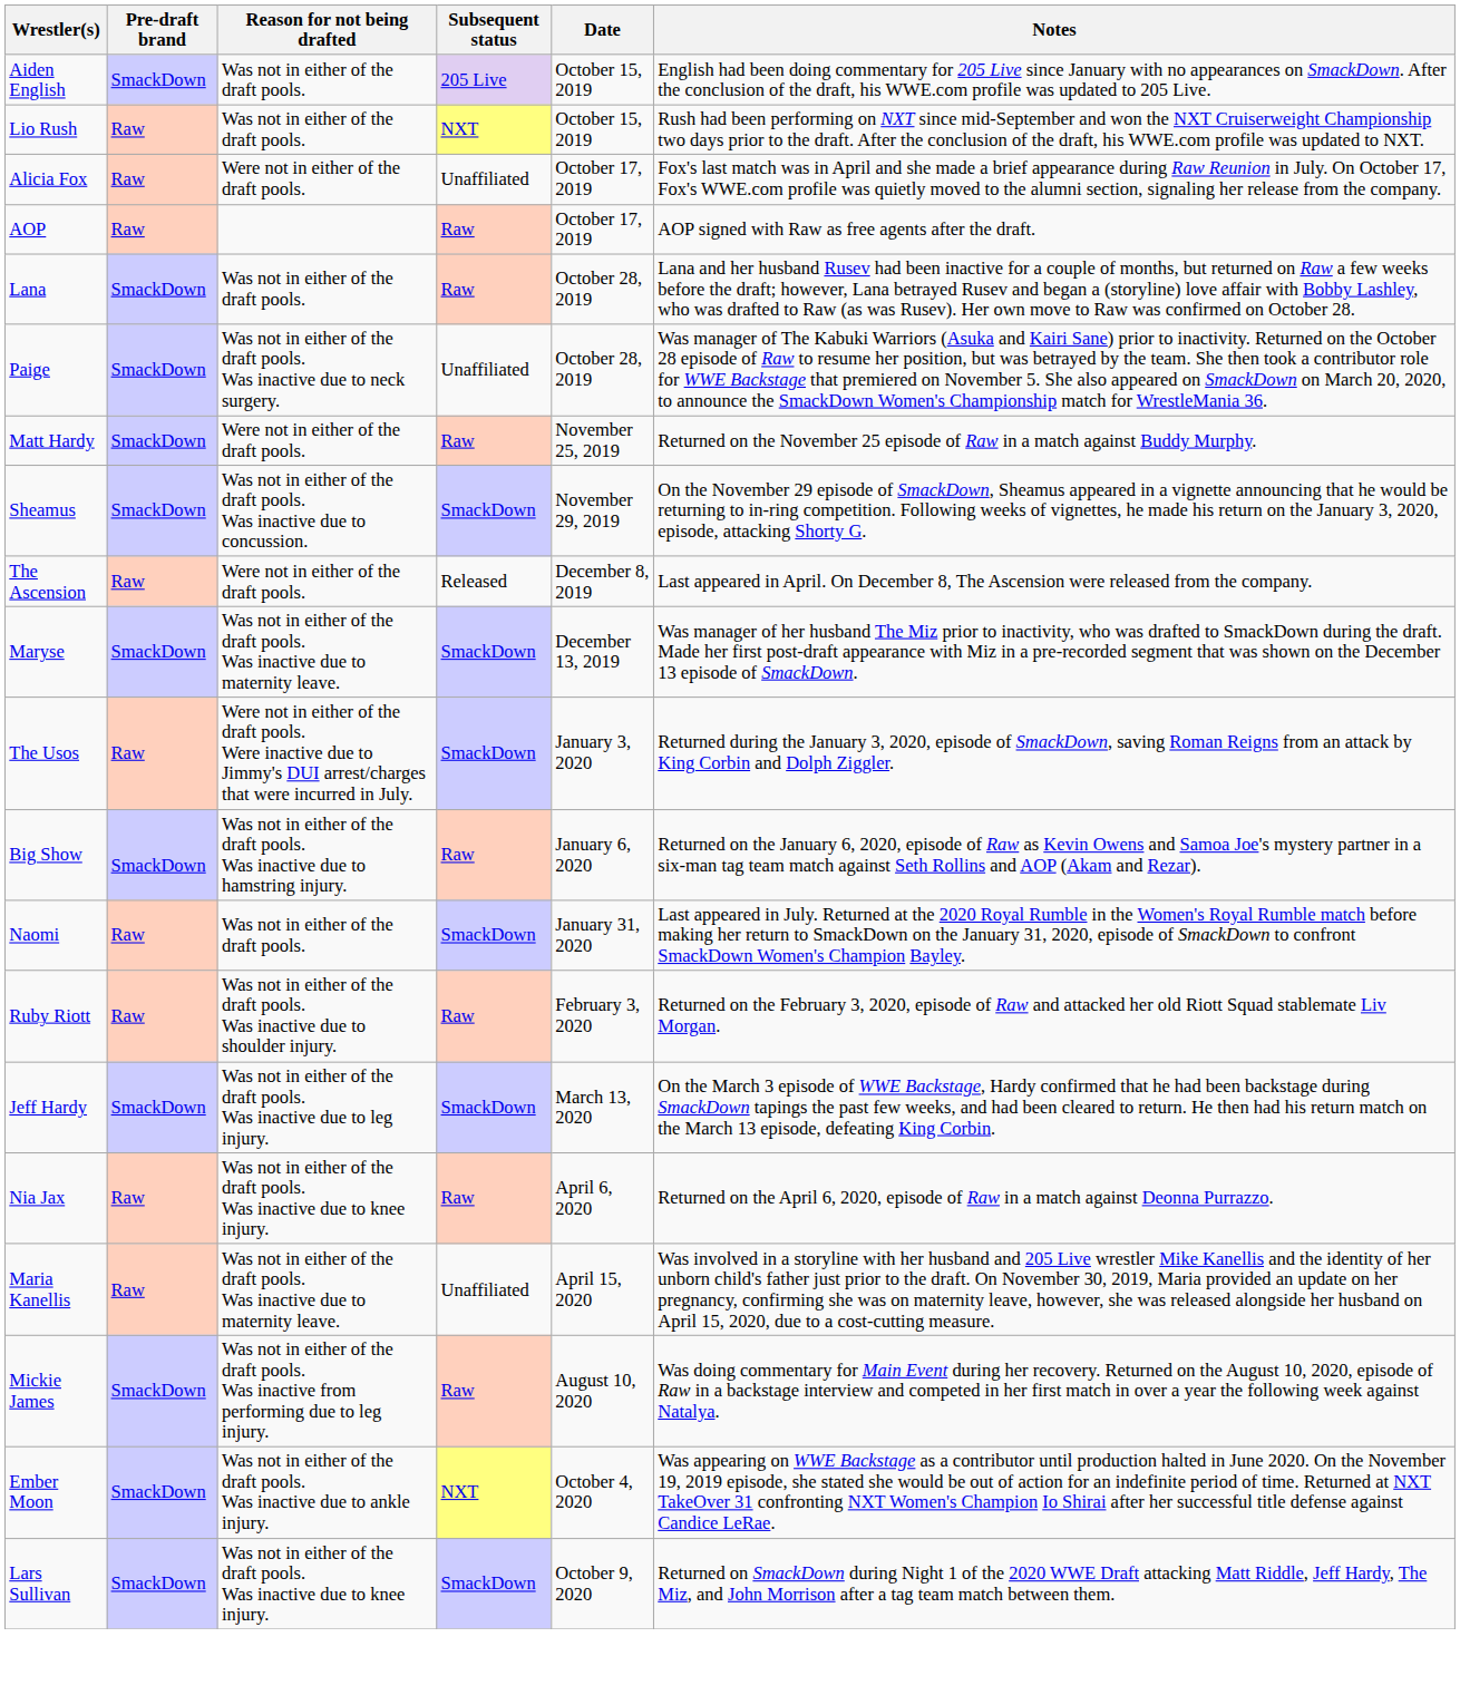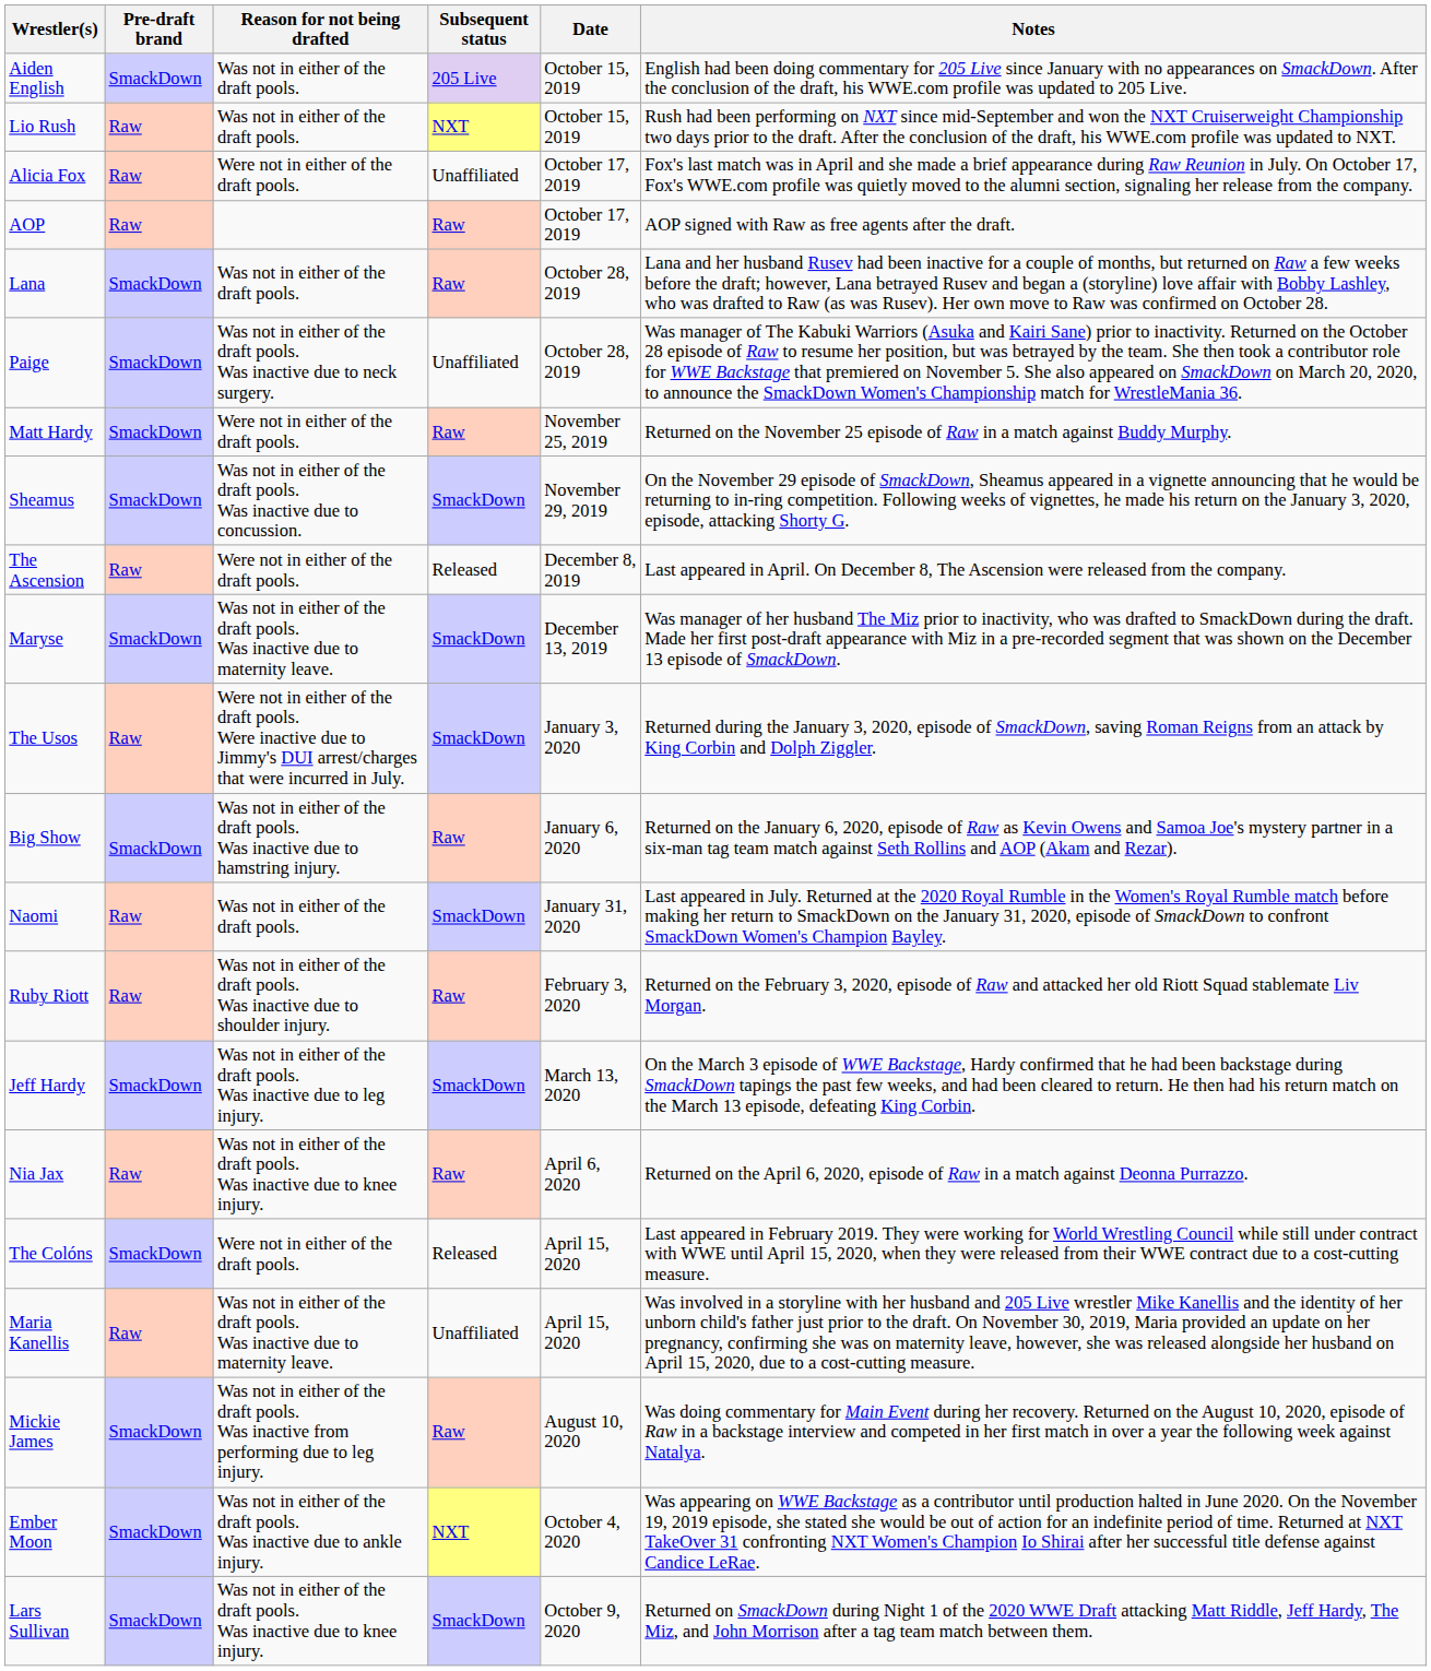 <table class="wikitable sortable" style="width:100%">
 <tr>
 <th>Wrestler(s)</th>
 <th>Pre-draft brand</th>
 <th>Reason for not being drafted</th>
 <th>Subsequent status</th>
 <th>Date</th>
 <th>Notes</th>
 </tr>
 <tr>
 <td><a href='#'>Aiden English</a></td>
 <td style="background:#ccf;"><a href='#'>SmackDown</a></td>
 <td>Was not in either of the draft pools.</td>
 <td style="background:#E0CEF2;"><a href='#'>205 Live</a></td>
 <td>October 15, 2019</td>
 <td>English had been doing commentary for <em><a href='#'>205 Live</a></em> since January with no appearances on <em><a href='#'>SmackDown</a></em>. After the conclusion of the draft, his WWE.com profile was updated to 205 Live.</td>
 </tr>
 <tr>
 <td><a href='#'>Lio Rush</a></td>
 <td style="background:#ffd0bd"><a href='#'>Raw</a></td>
 <td>Was not in either of the draft pools.</td>
 <td style="background:#FFFF80;"><a href='#'>NXT</a></td>
 <td>October 15, 2019</td>
 <td>Rush had been performing on <em><a href='#'>NXT</a></em> since mid-September and won the <a href='#'>NXT Cruiserweight Championship</a> two days prior to the draft. After the conclusion of the draft, his WWE.com profile was updated to NXT.</td>
 </tr>
 <tr>
 <td><a href='#'>Alicia Fox</a></td>
 <td style="background:#ffd0bd"><a href='#'>Raw</a></td>
 <td>Were not in either of the draft pools.</td>
 <td>Unaffiliated</td>
 <td>October 17, 2019</td>
 <td>Fox's last match was in April and she made a brief appearance during <em><a href='#'>Raw Reunion</a></em> in July. On October 17, Fox's WWE.com profile was quietly moved to the alumni section, signaling her release from the company.</td>
 </tr>
 <tr>
 <td><a href='#'>AOP</a><br></td>
 <td style="background:#ffd0bd"><a href='#'>Raw</a></td>
 <td></td>
 <td style="background:#ffd0bd"><a href='#'>Raw</a></td>
 <td>October 17, 2019</td>
 <td>AOP signed with Raw as free agents after the draft.</td>
 </tr>
 <tr>
 <td><a href='#'>Lana</a></td>
 <td style="background:#ccf;"><a href='#'>SmackDown</a></td>
 <td>Was not in either of the draft pools.</td>
 <td style="background:#ffd0bd"><a href='#'>Raw</a></td>
 <td>October 28, 2019</td>
 <td>Lana and her husband <a href='#'>Rusev</a> had been inactive for a couple of months, but returned on <em><a href='#'>Raw</a></em> a few weeks before the draft; however, Lana betrayed Rusev and began a (storyline) love affair with <a href='#'>Bobby Lashley</a>, who was drafted to Raw (as was Rusev). Her own move to Raw was confirmed on October 28.</td>
 </tr>
 <tr>
 <td><a href='#'>Paige</a></td>
 <td style="background:#ccf;"><a href='#'>SmackDown</a></td>
 <td>Was not in either of the draft pools.<br>Was inactive due to neck surgery.</td>
 <td>Unaffiliated</td>
 <td>October 28, 2019</td>
 <td>Was manager of The Kabuki Warriors (<a href='#'>Asuka</a> and <a href='#'>Kairi Sane</a>) prior to inactivity. Returned on the October 28 episode of <em><a href='#'>Raw</a></em> to resume her position, but was betrayed by the team. She then took a contributor role for <em><a href='#'>WWE Backstage</a></em> that premiered on November 5. She also appeared on <em><a href='#'>SmackDown</a></em> on March 20, 2020, to announce the <a href='#'>SmackDown Women's Championship</a> match for <a href='#'>WrestleMania 36</a>.</td>
 </tr>
 <tr>
 <td><a href='#'>Matt Hardy</a></td>
 <td style="background:#ccf;"><a href='#'>SmackDown</a></td>
 <td>Were not in either of the draft pools.</td>
 <td style="background:#ffd0bd;"><a href='#'>Raw</a></td>
 <td>November 25, 2019</td>
 <td>Returned on the November 25 episode of <em><a href='#'>Raw</a></em> in a match against <a href='#'>Buddy Murphy</a>.</td>
 </tr>
 <tr>
 <td><a href='#'>Sheamus</a></td>
 <td style="background:#ccf;"><a href='#'>SmackDown</a></td>
 <td>Was not in either of the draft pools.<br>Was inactive due to concussion.</td>
 <td style="background:#ccf;"><a href='#'>SmackDown</a></td>
 <td>November 29, 2019</td>
 <td>On the November 29 episode of <em><a href='#'>SmackDown</a></em>, Sheamus appeared in a vignette announcing that he would be returning to in-ring competition. Following weeks of vignettes, he made his return on the January 3, 2020, episode, attacking <a href='#'>Shorty G</a>.</td>
 </tr>
 <tr>
 <td><a href='#'>The Ascension</a><br></td>
 <td style="background:#ffd0bd"><a href='#'>Raw</a></td>
 <td>Were not in either of the draft pools.</td>
 <td>Released</td>
 <td>December 8, 2019</td>
 <td>Last appeared in April. On December 8, The Ascension were released from the company.</td>
 </tr>
 <tr>
 <td><a href='#'>Maryse</a></td>
 <td style="background:#ccf;"><a href='#'>SmackDown</a></td>
 <td>Was not in either of the draft pools.<br>Was inactive due to maternity leave.</td>
 <td style="background:#ccf;"><a href='#'>SmackDown</a></td>
 <td>December 13, 2019</td>
 <td>Was manager of her husband <a href='#'>The Miz</a> prior to inactivity, who was drafted to SmackDown during the draft. Made her first post-draft appearance with Miz in a pre-recorded segment that was shown on the December 13 episode of <em><a href='#'>SmackDown</a></em>.</td>
 </tr>
 <tr>
 <td><a href='#'>The Usos</a><br></td>
 <td style="background:#ffd0bd"><a href='#'>Raw</a></td>
 <td>Were not in either of the draft pools.<br>Were inactive due to Jimmy's <a href='#'>DUI</a> arrest/charges that were incurred in July.</td>
 <td style="background:#ccf;"><a href='#'>SmackDown</a></td>
 <td>January 3, 2020</td>
 <td>Returned during the January 3, 2020, episode of <em><a href='#'>SmackDown</a></em>, saving <a href='#'>Roman Reigns</a> from an attack by <a href='#'>King Corbin</a> and <a href='#'>Dolph Ziggler</a>.</td>
 </tr>
 <tr>
 <td><a href='#'>Big Show</a></td>
 <td style="background:#ccf;"><br><a href='#'>SmackDown</a></td>
 <td>Was not in either of the draft pools.<br>Was inactive due to hamstring injury.</td>
 <td style="background:#ffd0bd"><a href='#'>Raw</a></td>
 <td>January 6, 2020</td>
 <td>Returned on the January 6, 2020, episode of <em><a href='#'>Raw</a></em> as <a href='#'>Kevin Owens</a> and <a href='#'>Samoa Joe</a>'s mystery partner in a six-man tag team match against <a href='#'>Seth Rollins</a> and <a href='#'>AOP</a> (<a href='#'>Akam</a> and <a href='#'>Rezar</a>).</td>
 </tr>
 <tr>
 <td><a href='#'>Naomi</a></td>
 <td style="background:#ffd0bd"><a href='#'>Raw</a></td>
 <td>Was not in either of the draft pools.</td>
 <td style="background:#ccf;"><a href='#'>SmackDown</a></td>
 <td>January 31, 2020</td>
 <td>Last appeared in July. Returned at the <a href='#'>2020 Royal Rumble</a> in the <a href='#'>Women's Royal Rumble match</a> before making her return to SmackDown on the January 31, 2020, episode of <em>SmackDown</em> to confront <a href='#'>SmackDown Women's Champion</a> <a href='#'>Bayley</a>.</td>
 </tr>
 <tr>
 <td><a href='#'>Ruby Riott</a></td>
 <td style="background:#ffd0bd"><a href='#'>Raw</a></td>
 <td>Was not in either of the draft pools.<br>Was inactive due to shoulder injury.</td>
 <td style="background:#ffd0bd"><a href='#'>Raw</a></td>
 <td>February 3, 2020</td>
 <td>Returned on the February 3, 2020, episode of <em><a href='#'>Raw</a></em> and attacked her old Riott Squad stablemate <a href='#'>Liv Morgan</a>.</td>
 </tr>
 <tr>
 <td><a href='#'>Jeff Hardy</a></td>
 <td style="background:#ccf;"><a href='#'>SmackDown</a></td>
 <td>Was not in either of the draft pools.<br>Was inactive due to leg injury.</td>
 <td style="background:#ccf;"><a href='#'>SmackDown</a></td>
 <td>March 13, 2020</td>
 <td>On the March 3 episode of <em><a href='#'>WWE Backstage</a></em>, Hardy confirmed that he had been backstage during <em><a href='#'>SmackDown</a></em> tapings the past few weeks, and had been cleared to return. He then had his return match on the March 13 episode, defeating <a href='#'>King Corbin</a>.</td>
 </tr>
 <tr>
 <td><a href='#'>Nia Jax</a></td>
 <td style="background:#ffd0bd"><a href='#'>Raw</a></td>
 <td>Was not in either of the draft pools.<br>Was inactive due to knee injury.</td>
 <td style="background:#ffd0bd"><a href='#'>Raw</a></td>
 <td>April 6, 2020</td>
 <td>Returned on the April 6, 2020, episode of <em><a href='#'>Raw</a></em> in a match against <a href='#'>Deonna Purrazzo</a>.</td>
 </tr>
 <tr>
+<td><a href='#'>The Colóns</a><br></td>
+<td style="background:#ccf;"><a href='#'>SmackDown</a></td>
+<td>Were not in either of the draft pools.</td>
+<td>Released</td>
+<td>April 15, 2020</td>
+<td>Last appeared in February 2019. They were working for <a href='#'>World Wrestling Council</a> while still under contract with WWE until April 15, 2020, when they were released from their WWE contract due to a cost-cutting measure.</td>
+</tr>
+<tr>
 <td><a href='#'>Maria Kanellis</a></td>
 <td style="background:#ffd0bd"><a href='#'>Raw</a></td>
 <td>Was not in either of the draft pools.<br>Was inactive due to maternity leave.</td>
 <td>Unaffiliated</td>
 <td>April 15, 2020</td>
 <td>Was involved in a storyline with her husband and <a href='#'>205 Live</a> wrestler <a href='#'>Mike Kanellis</a> and the identity of her unborn child's father just prior to the draft. On November 30, 2019, Maria provided an update on her pregnancy, confirming she was on maternity leave, however, she was released alongside her husband on April 15, 2020, due to a cost-cutting measure.</td>
 </tr>
 <tr>
 <td><a href='#'>Mickie James</a></td>
 <td style="background:#ccf;"><a href='#'>SmackDown</a></td>
 <td>Was not in either of the draft pools.<br>Was inactive from performing due to leg injury.</td>
 <td style="background:#ffd0bd"><a href='#'>Raw</a></td>
 <td>August 10, 2020</td>
 <td>Was doing commentary for <em><a href='#'>Main Event</a></em> during her recovery. Returned on the August 10, 2020, episode of <em>Raw</em> in a backstage interview and competed in her first match in over a year the following week against <a href='#'>Natalya</a>.</td>
 </tr>
 <tr>
 <td><a href='#'>Ember Moon</a></td>
 <td style="background:#ccf;"><a href='#'>SmackDown</a></td>
 <td>Was not in either of the draft pools.<br>Was inactive due to ankle injury.</td>
 <td style="background:#FFFF80;"><a href='#'>NXT</a></td>
 <td>October 4, 2020</td>
 <td>Was appearing on <em><a href='#'>WWE Backstage</a></em> as a contributor until production halted in June 2020. On the November 19, 2019 episode, she stated she would be out of action for an indefinite period of time. Returned at <a href='#'>NXT TakeOver 31</a> confronting <a href='#'>NXT Women's Champion</a> <a href='#'>Io Shirai</a> after her successful title defense against <a href='#'>Candice LeRae</a>.</td>
 </tr>
 <tr>
 <td><a href='#'>Lars Sullivan</a></td>
 <td style="background:#ccf;"><a href='#'>SmackDown</a></td>
 <td>Was not in either of the draft pools.<br>Was inactive due to knee injury.</td>
 <td style="background:#ccf;"><a href='#'>SmackDown</a></td>
 <td>October 9, 2020</td>
 <td>Returned on <em><a href='#'>SmackDown</a></em> during Night 1 of the <a href='#'>2020 WWE Draft</a> attacking <a href='#'>Matt Riddle</a>, <a href='#'>Jeff Hardy</a>, <a href='#'>The Miz</a>, and <a href='#'>John Morrison</a> after a tag team match between them.</td>
 </tr>
 </table>
